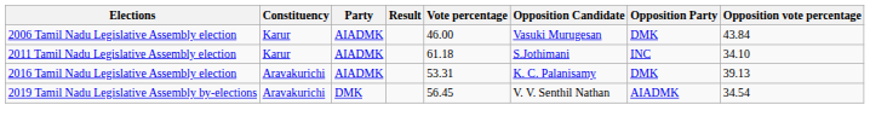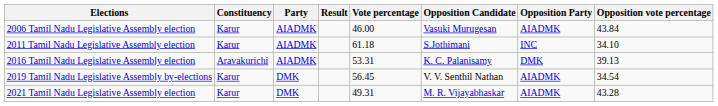 <table class="sortable wikitable"style="font-size: 90%">
 <tr>
 <th>Elections</th>
 <th>Constituency</th>
 <th>Party</th>
 <th>Result</th>
 <th>Vote percentage</th>
 <th>Opposition Candidate</th>
 <th>Opposition Party</th>
 <th>Opposition vote percentage</th>
 </tr>
 <tr>
 <td><a href='#'>2006 Tamil Nadu Legislative Assembly election</a></td>
 <td><a href='#'>Karur</a></td>
 <td><a href='#'>AIADMK</a></td>
 <td></td>
 <td>46.00</td>
 <td><a href='#'>Vasuki Murugesan</a></td>
-<td><a href='#'>DMK</a></td>
+<td><a href='#'>AIADMK</a></td>
 <td>43.84</td>
 </tr>
 <tr>
 <td><a href='#'>2011 Tamil Nadu Legislative Assembly election</a></td>
 <td><a href='#'>Karur</a></td>
 <td><a href='#'>AIADMK</a></td>
 <td></td>
 <td>61.18</td>
 <td><a href='#'>S.Jothimani</a></td>
 <td><a href='#'>INC</a></td>
 <td>34.10</td>
 </tr>
 <tr>
 <td><a href='#'>2016 Tamil Nadu Legislative Assembly election</a></td>
 <td><a href='#'>Aravakurichi</a></td>
 <td><a href='#'>AIADMK</a></td>
 <td></td>
 <td>53.31</td>
 <td><a href='#'>K. C. Palanisamy</a></td>
 <td><a href='#'>DMK</a></td>
 <td>39.13</td>
 </tr>
 <tr>
 <td><a href='#'>2019 Tamil Nadu Legislative Assembly by-elections</a></td>
-<td><a href='#'>Aravakurichi</a></td>
+<td><a href='#'>Karur</a></td>
 <td><a href='#'>DMK</a></td>
 <td></td>
 <td>56.45</td>
 <td>V. V. Senthil Nathan</td>
 <td><a href='#'>AIADMK</a></td>
 <td>34.54</td>
 </tr>
+<tr>
+<td><a href='#'>2021 Tamil Nadu Legislative Assembly election</a></td>
+<td><a href='#'>Karur</a></td>
+<td><a href='#'>DMK</a></td>
+<td></td>
+<td>49.31</td>
+<td><a href='#'>M. R. Vijayabhaskar</a></td>
+<td><a href='#'>AIADMK</a></td>
+<td>43.28</td>
+</tr>
 </table>
